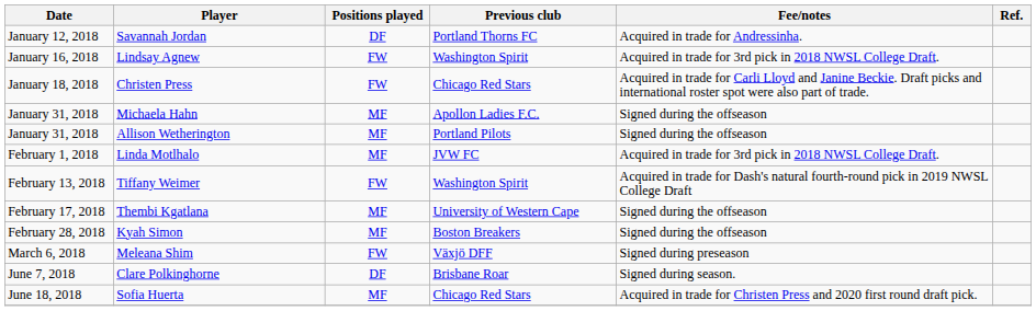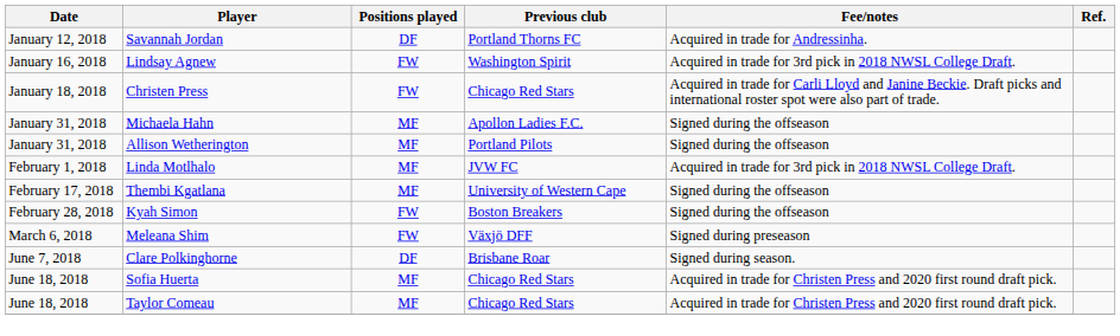 <table class="wikitable" style="text-align:left;">
 <tr>
 <th style="width:125px;">Date</th>
 <th style="width:250px;">Player</th>
 <th style="width:120px;">Positions played</th>
 <th style="width:220px;">Previous club</th>
 <th style="width:450px;">Fee/notes</th>
 <th style="width:40px;">Ref.</th>
 </tr>
 <tr>
 <td>January 12, 2018</td>
 <td> <a href='#'>Savannah Jordan</a></td>
 <td style="text-align: center;"><a href='#'>DF</a></td>
 <td> <a href='#'>Portland Thorns FC</a></td>
 <td>Acquired in trade for <a href='#'>Andressinha</a>.</td>
 <td></td>
 </tr>
 <tr>
 <td>January 16, 2018</td>
 <td> <a href='#'>Lindsay Agnew</a></td>
 <td style="text-align: center;"><a href='#'>FW</a></td>
 <td> <a href='#'>Washington Spirit</a></td>
 <td>Acquired in trade for 3rd pick in <a href='#'>2018 NWSL College Draft</a>.</td>
 <td></td>
 </tr>
 <tr>
 <td>January 18, 2018</td>
 <td> <a href='#'>Christen Press</a></td>
 <td style="text-align: center;"><a href='#'>FW</a></td>
 <td> <a href='#'>Chicago Red Stars</a></td>
 <td>Acquired in trade for <a href='#'>Carli Lloyd</a> and <a href='#'>Janine Beckie</a>. Draft picks and international roster spot were also part of trade.</td>
 <td></td>
 </tr>
 <tr>
 <td>January 31, 2018</td>
 <td> <a href='#'>Michaela Hahn</a></td>
 <td style="text-align: center;"><a href='#'>MF</a></td>
 <td> <a href='#'>Apollon Ladies F.C.</a></td>
 <td>Signed during the offseason</td>
 <td></td>
 </tr>
 <tr>
 <td>January 31, 2018</td>
 <td> <a href='#'>Allison Wetherington</a></td>
 <td style="text-align: center;"><a href='#'>MF</a></td>
 <td> <a href='#'>Portland Pilots</a></td>
 <td>Signed during the offseason</td>
 <td></td>
 </tr>
 <tr>
 <td>February 1, 2018</td>
 <td> <a href='#'>Linda Motlhalo</a></td>
 <td style="text-align: center;"><a href='#'>MF</a></td>
 <td> <a href='#'>JVW FC</a></td>
 <td>Acquired in trade for 3rd pick in <a href='#'>2018 NWSL College Draft</a>.</td>
 <td></td>
 </tr>
 <tr>
-<td>February 13, 2018</td>
-<td> <a href='#'>Tiffany Weimer</a></td>
-<td style="text-align: center;"><a href='#'>FW</a></td>
-<td> <a href='#'>Washington Spirit</a></td>
-<td>Acquired in trade for Dash's natural fourth-round pick in 2019 NWSL College Draft</td>
-<td></td>
-</tr>
-<tr>
 <td>February 17, 2018</td>
 <td> <a href='#'>Thembi Kgatlana</a></td>
 <td style="text-align: center;"><a href='#'>MF</a></td>
 <td> <a href='#'>University of Western Cape</a></td>
 <td>Signed during the offseason</td>
 <td></td>
 </tr>
 <tr>
 <td>February 28, 2018</td>
 <td> <a href='#'>Kyah Simon</a></td>
-<td style="text-align: center;"><a href='#'>MF</a></td>
+<td style="text-align: center;"><a href='#'>FW</a></td>
 <td> <a href='#'>Boston Breakers</a></td>
 <td>Signed during the offseason</td>
 <td></td>
 </tr>
 <tr>
 <td>March 6, 2018</td>
 <td> <a href='#'>Meleana Shim</a></td>
 <td style="text-align: center;"><a href='#'>FW</a></td>
 <td> <a href='#'>Växjö DFF</a></td>
 <td>Signed during preseason</td>
 <td></td>
 </tr>
 <tr>
 <td>June 7, 2018</td>
 <td> <a href='#'>Clare Polkinghorne</a></td>
 <td style="text-align: center;"><a href='#'>DF</a></td>
 <td> <a href='#'>Brisbane Roar</a></td>
 <td>Signed during season.</td>
 <td></td>
 </tr>
 <tr>
 <td>June 18, 2018</td>
 <td> <a href='#'>Sofia Huerta</a></td>
 <td style="text-align: center;"><a href='#'>MF</a></td>
 <td> <a href='#'>Chicago Red Stars</a></td>
 <td>Acquired in trade for <a href='#'>Christen Press</a> and 2020 first round draft pick.</td>
 <td></td>
 </tr>
 <tr>
+<td>June 18, 2018</td>
+<td> <a href='#'>Taylor Comeau</a></td>
+<td style="text-align: center;"><a href='#'>MF</a></td>
+<td> <a href='#'>Chicago Red Stars</a></td>
+<td>Acquired in trade for <a href='#'>Christen Press</a> and 2020 first round draft pick.</td>
+<td></td>
+</tr>
+<tr>
 </tr>
 </table>
